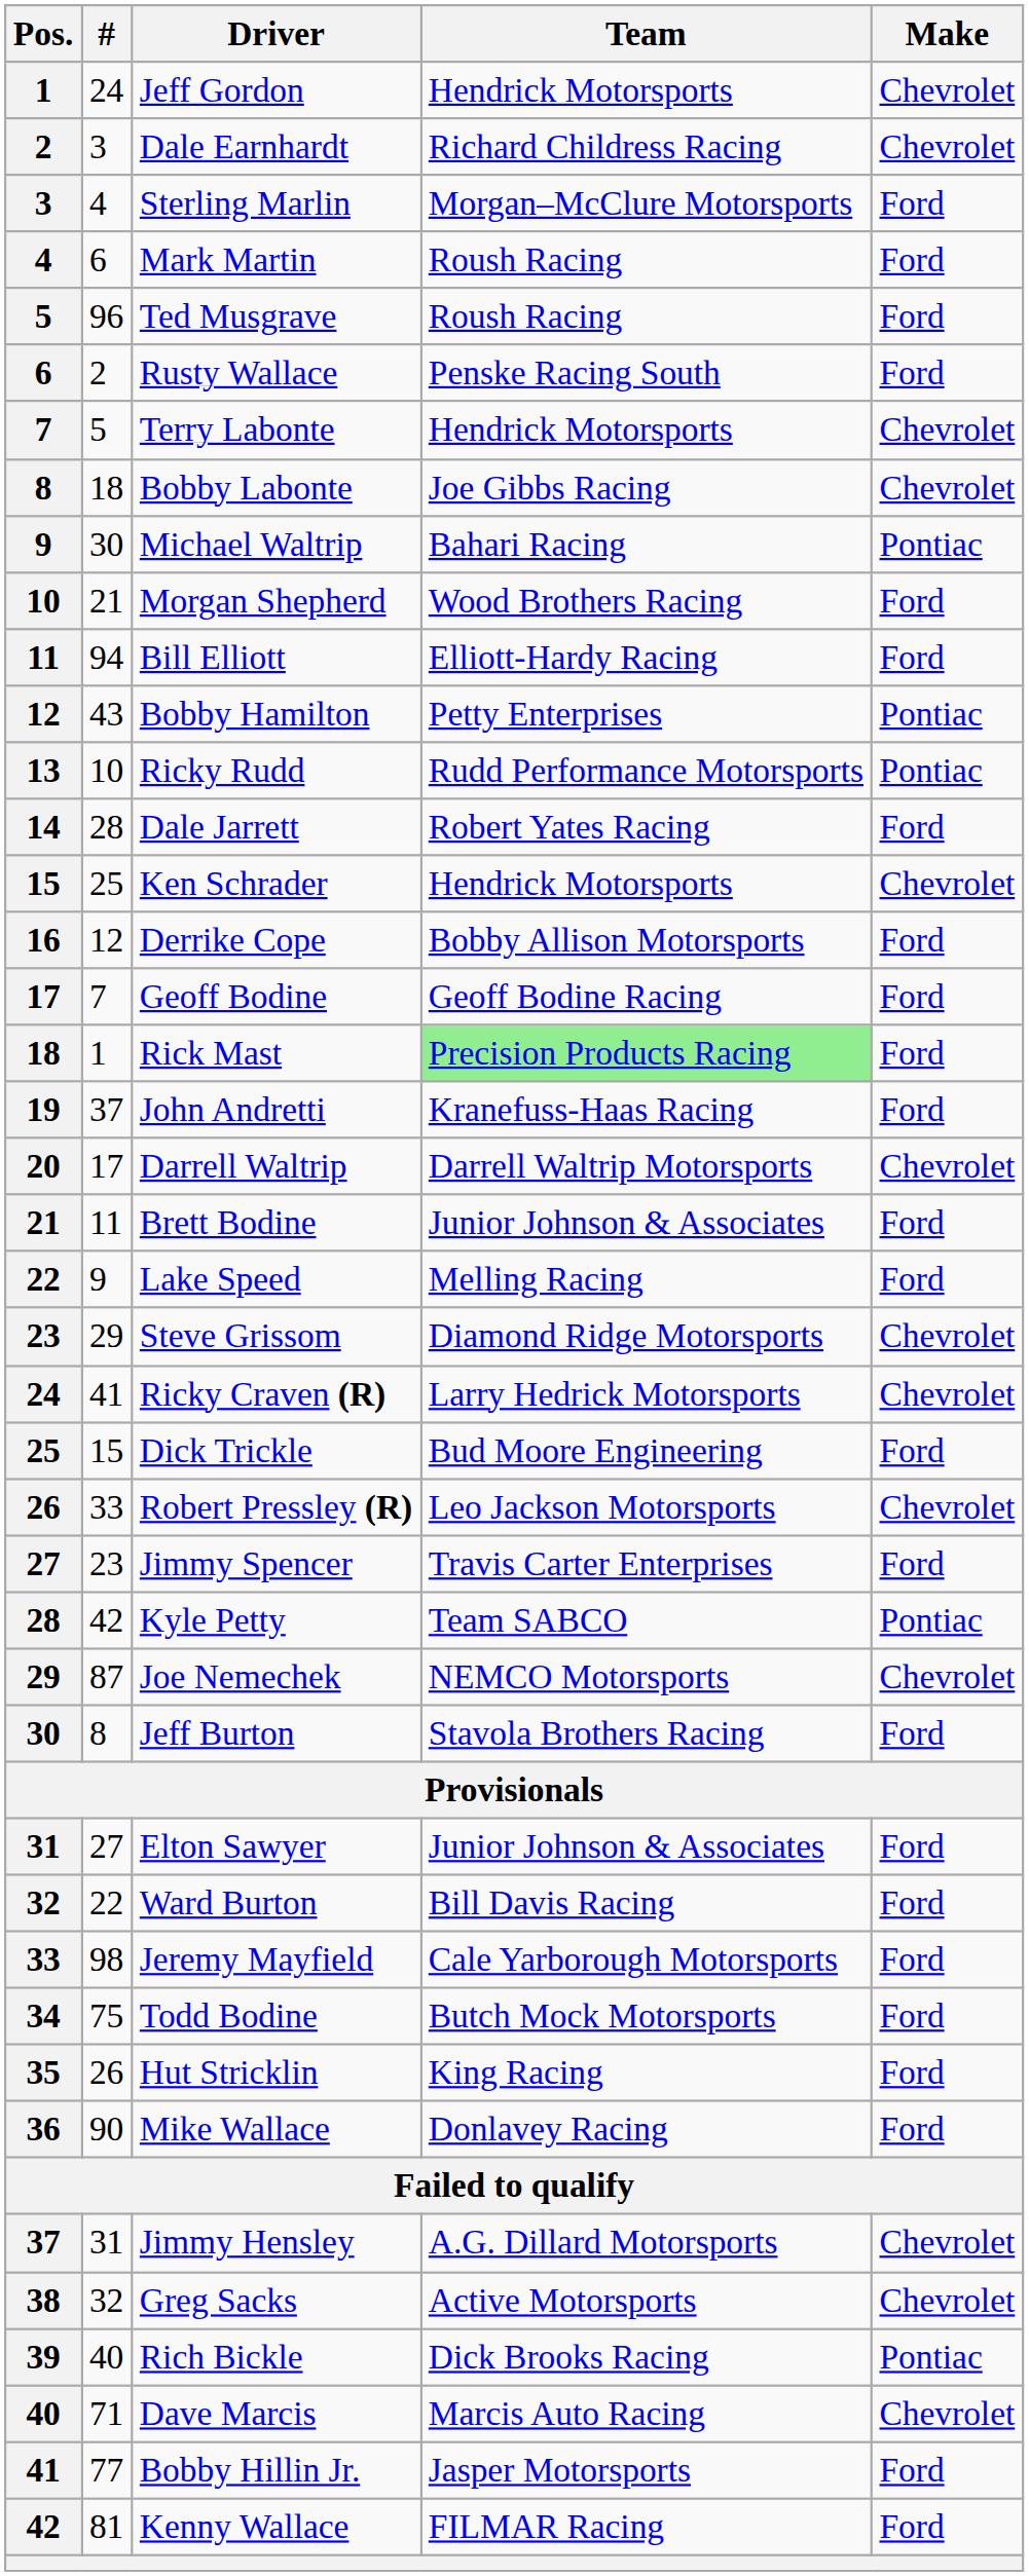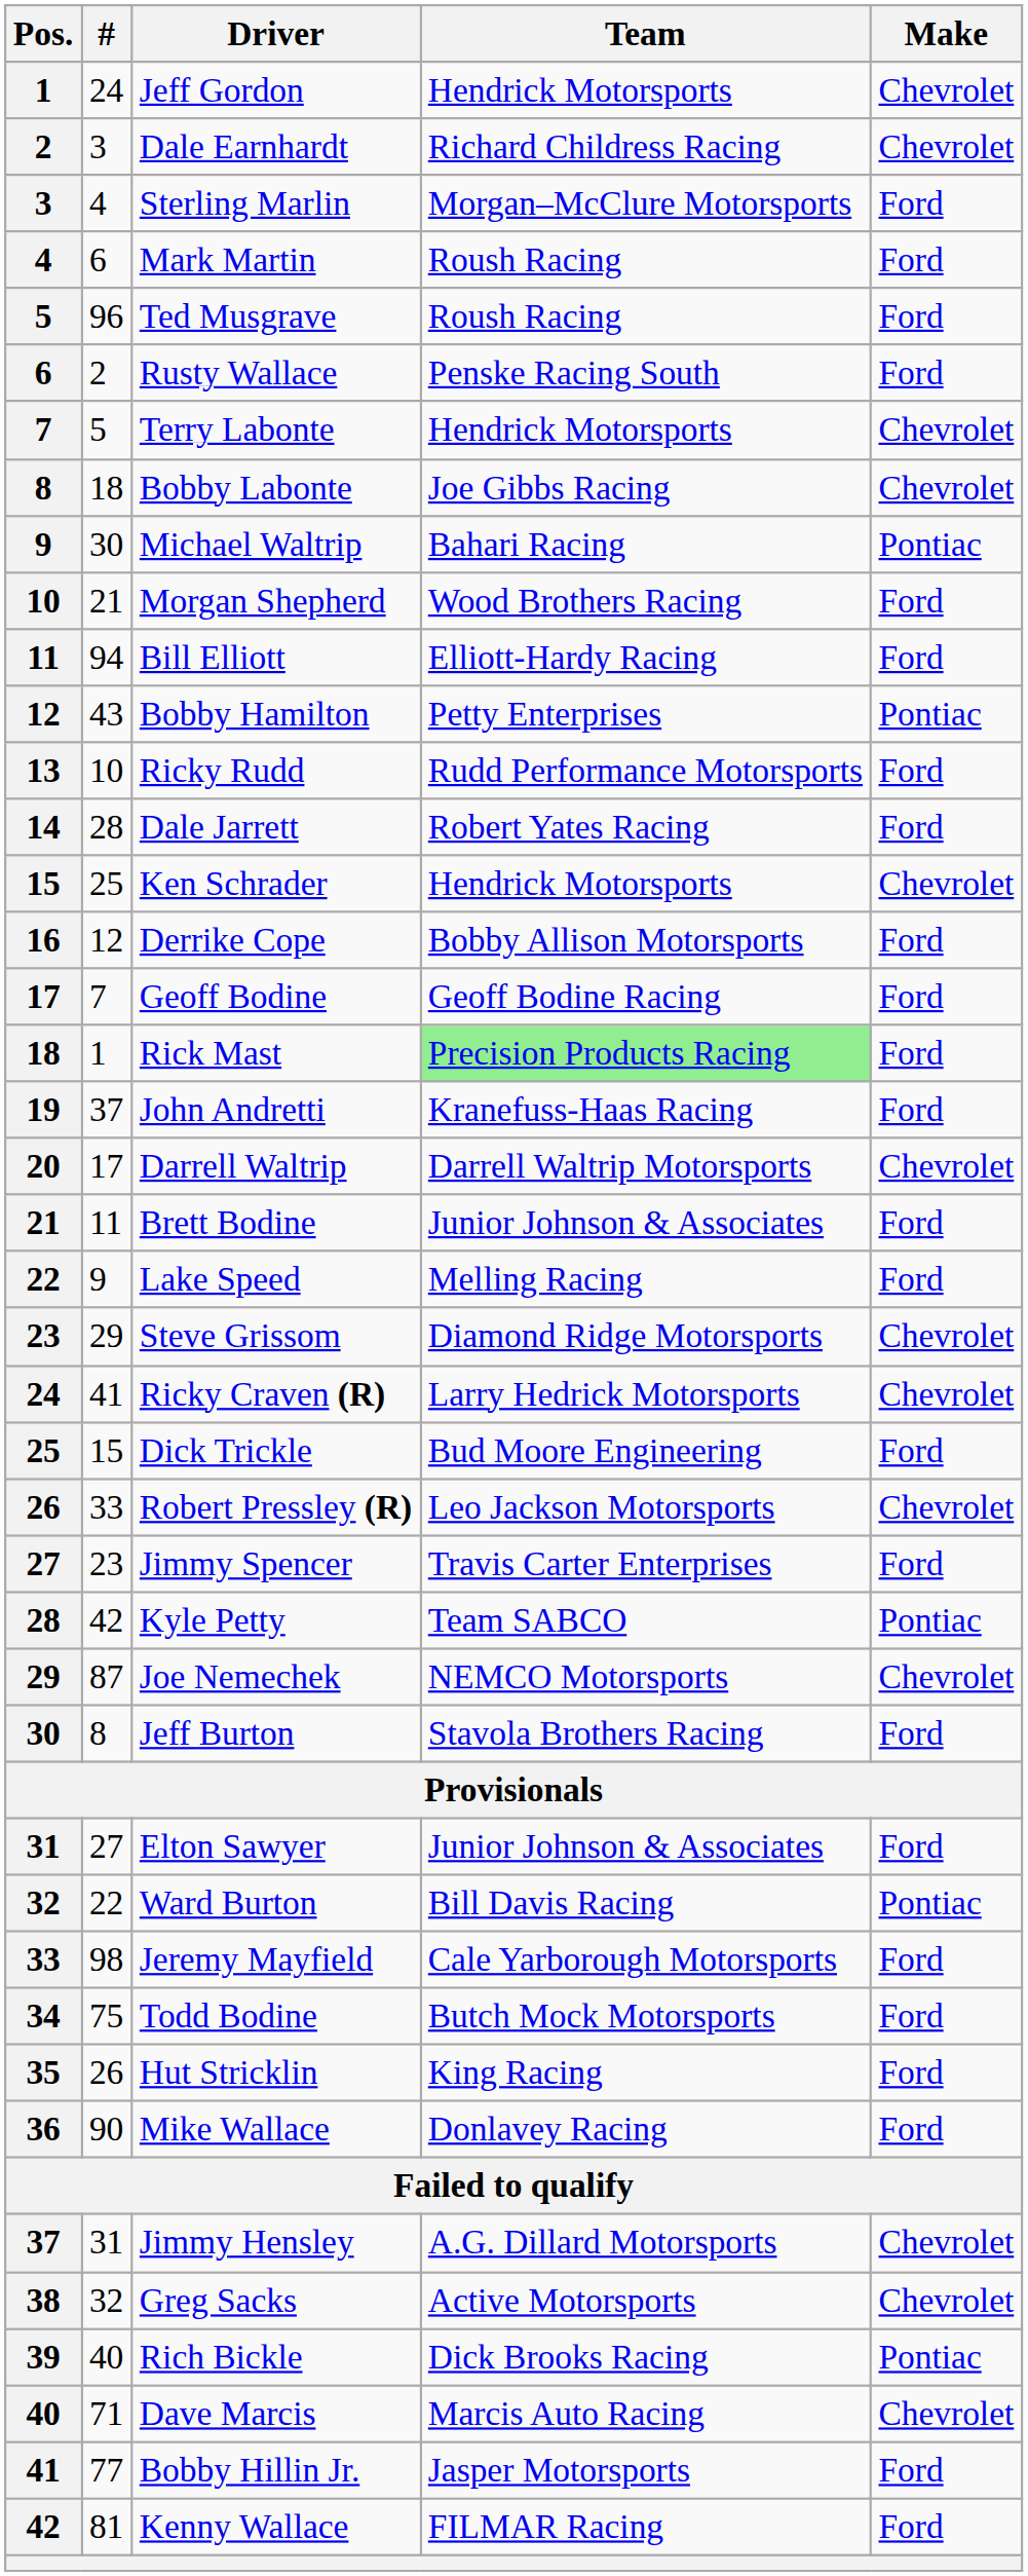 <table class="wikitable" style="font-size:95%">
 <tr>
 <th>Pos.</th>
 <th>#</th>
 <th>Driver</th>
 <th>Team</th>
 <th>Make</th>
 </tr>
 <tr>
 <th>1</th>
 <td>24</td>
 <td><a href='#'>Jeff Gordon</a></td>
 <td><a href='#'>Hendrick Motorsports</a></td>
 <td><a href='#'>Chevrolet</a></td>
 </tr>
 <tr>
 <th>2</th>
 <td>3</td>
 <td><a href='#'>Dale Earnhardt</a></td>
 <td><a href='#'>Richard Childress Racing</a></td>
 <td><a href='#'>Chevrolet</a></td>
 </tr>
 <tr>
 <th>3</th>
 <td>4</td>
 <td><a href='#'>Sterling Marlin</a></td>
 <td><a href='#'>Morgan–McClure Motorsports</a></td>
 <td><a href='#'>Ford</a></td>
 </tr>
 <tr>
 <th>4</th>
 <td>6</td>
 <td><a href='#'>Mark Martin</a></td>
 <td><a href='#'>Roush Racing</a></td>
 <td><a href='#'>Ford</a></td>
 </tr>
 <tr>
 <th>5</th>
 <td>96</td>
 <td><a href='#'>Ted Musgrave</a></td>
 <td><a href='#'>Roush Racing</a></td>
 <td><a href='#'>Ford</a></td>
 </tr>
 <tr>
 <th>6</th>
 <td>2</td>
 <td><a href='#'>Rusty Wallace</a></td>
 <td><a href='#'>Penske Racing South</a></td>
 <td><a href='#'>Ford</a></td>
 </tr>
 <tr>
 <th>7</th>
 <td>5</td>
 <td><a href='#'>Terry Labonte</a></td>
 <td><a href='#'>Hendrick Motorsports</a></td>
 <td><a href='#'>Chevrolet</a></td>
 </tr>
 <tr>
 <th>8</th>
 <td>18</td>
 <td><a href='#'>Bobby Labonte</a></td>
 <td><a href='#'>Joe Gibbs Racing</a></td>
 <td><a href='#'>Chevrolet</a></td>
 </tr>
 <tr>
 <th>9</th>
 <td>30</td>
 <td><a href='#'>Michael Waltrip</a></td>
 <td><a href='#'>Bahari Racing</a></td>
 <td><a href='#'>Pontiac</a></td>
 </tr>
 <tr>
 <th>10</th>
 <td>21</td>
 <td><a href='#'>Morgan Shepherd</a></td>
 <td><a href='#'>Wood Brothers Racing</a></td>
 <td><a href='#'>Ford</a></td>
 </tr>
 <tr>
 <th>11</th>
 <td>94</td>
 <td><a href='#'>Bill Elliott</a></td>
 <td><a href='#'>Elliott-Hardy Racing</a></td>
 <td><a href='#'>Ford</a></td>
 </tr>
 <tr>
 <th>12</th>
 <td>43</td>
 <td><a href='#'>Bobby Hamilton</a></td>
 <td><a href='#'>Petty Enterprises</a></td>
 <td><a href='#'>Pontiac</a></td>
 </tr>
 <tr>
 <th>13</th>
 <td>10</td>
 <td><a href='#'>Ricky Rudd</a></td>
 <td><a href='#'>Rudd Performance Motorsports</a></td>
-<td><a href='#'>Pontiac</a></td>
+<td><a href='#'>Ford</a></td>
 </tr>
 <tr>
 <th>14</th>
 <td>28</td>
 <td><a href='#'>Dale Jarrett</a></td>
 <td><a href='#'>Robert Yates Racing</a></td>
 <td><a href='#'>Ford</a></td>
 </tr>
 <tr>
 <th>15</th>
 <td>25</td>
 <td><a href='#'>Ken Schrader</a></td>
 <td><a href='#'>Hendrick Motorsports</a></td>
 <td><a href='#'>Chevrolet</a></td>
 </tr>
 <tr>
 <th>16</th>
 <td>12</td>
 <td><a href='#'>Derrike Cope</a></td>
 <td><a href='#'>Bobby Allison Motorsports</a></td>
 <td><a href='#'>Ford</a></td>
 </tr>
 <tr>
 <th>17</th>
 <td>7</td>
 <td><a href='#'>Geoff Bodine</a></td>
 <td><a href='#'>Geoff Bodine Racing</a></td>
 <td><a href='#'>Ford</a></td>
 </tr>
 <tr>
 <th>18</th>
 <td>1</td>
 <td><a href='#'>Rick Mast</a></td>
 <td style="background: lightgreen;"><a href='#'>Precision Products Racing</a></td>
 <td><a href='#'>Ford</a></td>
 </tr>
 <tr>
 <th>19</th>
 <td>37</td>
 <td><a href='#'>John Andretti</a></td>
 <td><a href='#'>Kranefuss-Haas Racing</a></td>
 <td><a href='#'>Ford</a></td>
 </tr>
 <tr>
 <th>20</th>
 <td>17</td>
 <td><a href='#'>Darrell Waltrip</a></td>
 <td><a href='#'>Darrell Waltrip Motorsports</a></td>
 <td><a href='#'>Chevrolet</a></td>
 </tr>
 <tr>
 <th>21</th>
 <td>11</td>
 <td><a href='#'>Brett Bodine</a></td>
 <td><a href='#'>Junior Johnson & Associates</a></td>
 <td><a href='#'>Ford</a></td>
 </tr>
 <tr>
 <th>22</th>
 <td>9</td>
 <td><a href='#'>Lake Speed</a></td>
 <td><a href='#'>Melling Racing</a></td>
 <td><a href='#'>Ford</a></td>
 </tr>
 <tr>
 <th>23</th>
 <td>29</td>
 <td><a href='#'>Steve Grissom</a></td>
 <td><a href='#'>Diamond Ridge Motorsports</a></td>
 <td><a href='#'>Chevrolet</a></td>
 </tr>
 <tr>
 <th>24</th>
 <td>41</td>
 <td><a href='#'>Ricky Craven</a> <strong>(R)</strong></td>
 <td><a href='#'>Larry Hedrick Motorsports</a></td>
 <td><a href='#'>Chevrolet</a></td>
 </tr>
 <tr>
 <th>25</th>
 <td>15</td>
 <td><a href='#'>Dick Trickle</a></td>
 <td><a href='#'>Bud Moore Engineering</a></td>
 <td><a href='#'>Ford</a></td>
 </tr>
 <tr>
 <th>26</th>
 <td>33</td>
 <td><a href='#'>Robert Pressley</a> <strong>(R)</strong></td>
 <td><a href='#'>Leo Jackson Motorsports</a></td>
 <td><a href='#'>Chevrolet</a></td>
 </tr>
 <tr>
 <th>27</th>
 <td>23</td>
 <td><a href='#'>Jimmy Spencer</a></td>
 <td><a href='#'>Travis Carter Enterprises</a></td>
 <td><a href='#'>Ford</a></td>
 </tr>
 <tr>
 <th>28</th>
 <td>42</td>
 <td><a href='#'>Kyle Petty</a></td>
 <td><a href='#'>Team SABCO</a></td>
 <td><a href='#'>Pontiac</a></td>
 </tr>
 <tr>
 <th>29</th>
 <td>87</td>
 <td><a href='#'>Joe Nemechek</a></td>
 <td><a href='#'>NEMCO Motorsports</a></td>
 <td><a href='#'>Chevrolet</a></td>
 </tr>
 <tr>
 <th>30</th>
 <td>8</td>
 <td><a href='#'>Jeff Burton</a></td>
 <td><a href='#'>Stavola Brothers Racing</a></td>
 <td><a href='#'>Ford</a></td>
 </tr>
 <tr>
 <th colspan="5">Provisionals</th>
 </tr>
 <tr>
 <th>31</th>
 <td>27</td>
 <td><a href='#'>Elton Sawyer</a></td>
 <td><a href='#'>Junior Johnson & Associates</a></td>
 <td><a href='#'>Ford</a></td>
 </tr>
 <tr>
 <th>32</th>
 <td>22</td>
 <td><a href='#'>Ward Burton</a></td>
 <td><a href='#'>Bill Davis Racing</a></td>
-<td><a href='#'>Ford</a></td>
+<td><a href='#'>Pontiac</a></td>
 </tr>
 <tr>
 <th>33</th>
 <td>98</td>
 <td><a href='#'>Jeremy Mayfield</a></td>
 <td><a href='#'>Cale Yarborough Motorsports</a></td>
 <td><a href='#'>Ford</a></td>
 </tr>
 <tr>
 <th>34</th>
 <td>75</td>
 <td><a href='#'>Todd Bodine</a></td>
 <td><a href='#'>Butch Mock Motorsports</a></td>
 <td><a href='#'>Ford</a></td>
 </tr>
 <tr>
 <th>35</th>
 <td>26</td>
 <td><a href='#'>Hut Stricklin</a></td>
 <td><a href='#'>King Racing</a></td>
 <td><a href='#'>Ford</a></td>
 </tr>
 <tr>
 <th>36</th>
 <td>90</td>
 <td><a href='#'>Mike Wallace</a></td>
 <td><a href='#'>Donlavey Racing</a></td>
 <td><a href='#'>Ford</a></td>
 </tr>
 <tr>
 <th colspan="5">Failed to qualify</th>
 </tr>
 <tr>
 <th>37</th>
 <td>31</td>
 <td><a href='#'>Jimmy Hensley</a></td>
 <td><a href='#'>A.G. Dillard Motorsports</a></td>
 <td><a href='#'>Chevrolet</a></td>
 </tr>
 <tr>
 <th>38</th>
 <td>32</td>
 <td><a href='#'>Greg Sacks</a></td>
 <td><a href='#'>Active Motorsports</a></td>
 <td><a href='#'>Chevrolet</a></td>
 </tr>
 <tr>
 <th>39</th>
 <td>40</td>
 <td><a href='#'>Rich Bickle</a></td>
 <td><a href='#'>Dick Brooks Racing</a></td>
 <td><a href='#'>Pontiac</a></td>
 </tr>
 <tr>
 <th>40</th>
 <td>71</td>
 <td><a href='#'>Dave Marcis</a></td>
 <td><a href='#'>Marcis Auto Racing</a></td>
 <td><a href='#'>Chevrolet</a></td>
 </tr>
 <tr>
 <th>41</th>
 <td>77</td>
 <td><a href='#'>Bobby Hillin Jr.</a></td>
 <td><a href='#'>Jasper Motorsports</a></td>
 <td><a href='#'>Ford</a></td>
 </tr>
 <tr>
 <th>42</th>
 <td>81</td>
 <td><a href='#'>Kenny Wallace</a></td>
 <td><a href='#'>FILMAR Racing</a></td>
 <td><a href='#'>Ford</a></td>
 </tr>
 <tr>
 <th colspan="5"></th>
 </tr>
 </table>
